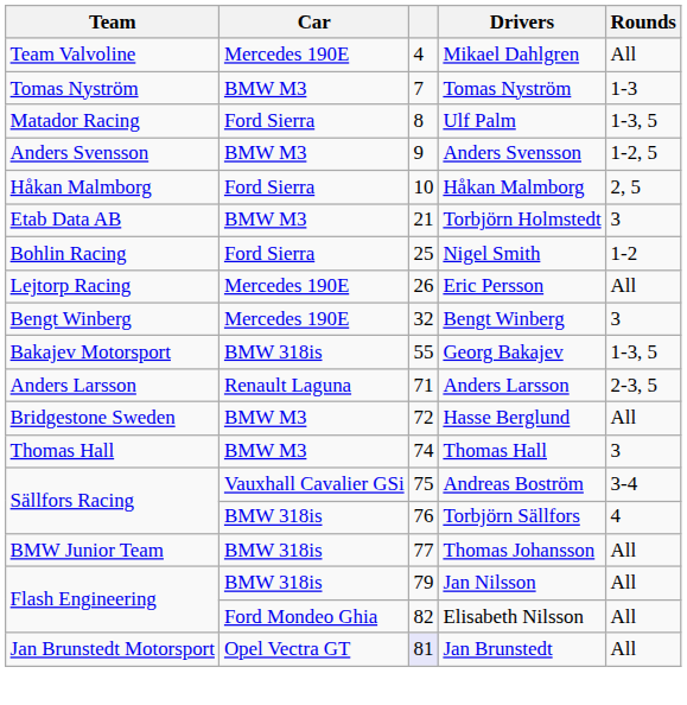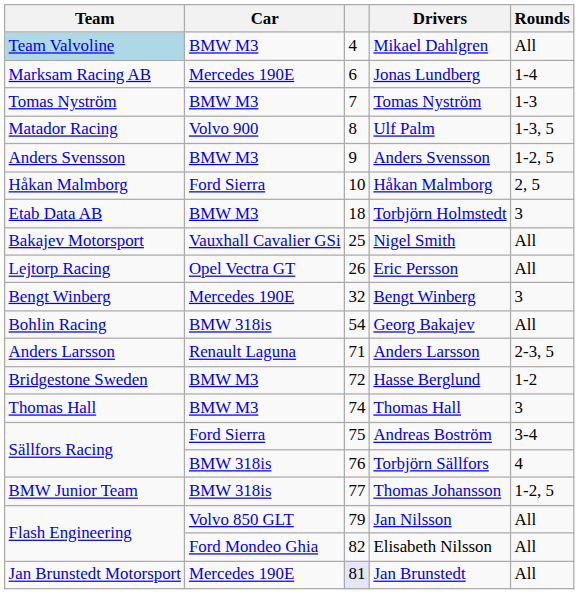 <table class="wikitable" style="font-size: 85%;">
 <tr>
 <th>Team</th>
 <th>Car</th>
 <th></th>
 <th>Drivers</th>
 <th>Rounds</th>
 </tr>
 <tr>
-<td><a href='#'>Team Valvoline</a></td>
-<td><a href='#'>Mercedes 190E</a></td>
+<td style="background: lightblue;"><a href='#'>Team Valvoline</a></td>
+<td><a href='#'>BMW M3</a></td>
 <td>4</td>
 <td> <a href='#'>Mikael Dahlgren</a></td>
 <td>All</td>
+</tr>
+<tr>
+<td><a href='#'>Marksam Racing AB</a></td>
+<td><a href='#'>Mercedes 190E</a></td>
+<td>6</td>
+<td> <a href='#'>Jonas Lundberg</a></td>
+<td>1-4</td>
 </tr>
 <tr>
 <td><a href='#'>Tomas Nyström</a></td>
 <td><a href='#'>BMW M3</a></td>
 <td>7</td>
 <td> <a href='#'>Tomas Nyström</a></td>
 <td>1-3</td>
 </tr>
 <tr>
 <td><a href='#'>Matador Racing</a></td>
-<td><a href='#'>Ford Sierra</a></td>
+<td><a href='#'>Volvo 900</a></td>
 <td>8</td>
 <td> <a href='#'>Ulf Palm</a></td>
 <td>1-3, 5</td>
 </tr>
 <tr>
 <td><a href='#'>Anders Svensson</a></td>
 <td><a href='#'>BMW M3</a></td>
 <td>9</td>
 <td> <a href='#'>Anders Svensson</a></td>
 <td>1-2, 5</td>
 </tr>
 <tr>
 <td><a href='#'>Håkan Malmborg</a></td>
 <td><a href='#'>Ford Sierra</a></td>
 <td>10</td>
 <td> <a href='#'>Håkan Malmborg</a></td>
 <td>2, 5</td>
 </tr>
 <tr>
 <td><a href='#'>Etab Data AB</a></td>
 <td><a href='#'>BMW M3</a></td>
-<td>21</td>
+<td>18</td>
 <td> <a href='#'>Torbjörn Holmstedt</a></td>
 <td>3</td>
 </tr>
 <tr>
-<td><a href='#'>Bohlin Racing</a></td>
-<td><a href='#'>Ford Sierra</a></td>
+<td><a href='#'>Bakajev Motorsport</a></td>
+<td><a href='#'>Vauxhall Cavalier GSi</a></td>
 <td>25</td>
 <td> <a href='#'>Nigel Smith</a></td>
-<td>1-2</td>
+<td>All</td>
 </tr>
 <tr>
 <td><a href='#'>Lejtorp Racing</a></td>
-<td><a href='#'>Mercedes 190E</a></td>
+<td><a href='#'>Opel Vectra GT</a></td>
 <td>26</td>
 <td> <a href='#'>Eric Persson</a></td>
 <td>All</td>
 </tr>
 <tr>
 <td><a href='#'>Bengt Winberg</a></td>
 <td><a href='#'>Mercedes 190E</a></td>
 <td>32</td>
 <td> <a href='#'>Bengt Winberg</a></td>
 <td>3</td>
 </tr>
 <tr>
-<td><a href='#'>Bakajev Motorsport</a></td>
+<td><a href='#'>Bohlin Racing</a></td>
 <td><a href='#'>BMW 318is</a></td>
-<td>55</td>
+<td>54</td>
 <td> <a href='#'>Georg Bakajev</a></td>
-<td>1-3, 5</td>
+<td>All</td>
 </tr>
 <tr>
 <td><a href='#'>Anders Larsson</a></td>
 <td><a href='#'>Renault Laguna</a></td>
 <td>71</td>
 <td> <a href='#'>Anders Larsson</a></td>
 <td>2-3, 5</td>
 </tr>
 <tr>
 <td><a href='#'>Bridgestone Sweden</a></td>
 <td><a href='#'>BMW M3</a></td>
 <td>72</td>
 <td> <a href='#'>Hasse Berglund</a></td>
-<td>All</td>
+<td>1-2</td>
 </tr>
 <tr>
 <td><a href='#'>Thomas Hall</a></td>
 <td><a href='#'>BMW M3</a></td>
 <td>74</td>
 <td> <a href='#'>Thomas Hall</a></td>
 <td>3</td>
 </tr>
 <tr>
 <td rowspan="2"><a href='#'>Sällfors Racing</a></td>
-<td><a href='#'>Vauxhall Cavalier GSi</a></td>
+<td><a href='#'>Ford Sierra</a></td>
 <td>75</td>
 <td> <a href='#'>Andreas Boström</a></td>
 <td>3-4</td>
 </tr>
 <tr>
 <td><a href='#'>BMW 318is</a></td>
 <td>76</td>
 <td> <a href='#'>Torbjörn Sällfors</a></td>
 <td>4</td>
 </tr>
 <tr>
 <td><a href='#'>BMW Junior Team</a></td>
 <td><a href='#'>BMW 318is</a></td>
 <td>77</td>
 <td> <a href='#'>Thomas Johansson</a></td>
-<td>All</td>
+<td>1-2, 5</td>
 </tr>
 <tr>
 <td rowspan="2"><a href='#'>Flash Engineering</a></td>
-<td><a href='#'>BMW 318is</a></td>
+<td><a href='#'>Volvo 850 GLT</a></td>
 <td>79</td>
 <td> <a href='#'>Jan Nilsson</a></td>
 <td>All</td>
 </tr>
 <tr>
 <td><a href='#'>Ford Mondeo Ghia</a></td>
 <td>82</td>
 <td> Elisabeth Nilsson</td>
 <td>All</td>
 </tr>
 <tr>
 <td><a href='#'>Jan Brunstedt Motorsport</a></td>
-<td><a href='#'>Opel Vectra GT</a></td>
+<td><a href='#'>Mercedes 190E</a></td>
 <td style="background: lavender;">81</td>
 <td> <a href='#'>Jan Brunstedt</a></td>
 <td>All</td>
 </tr>
 </table>
